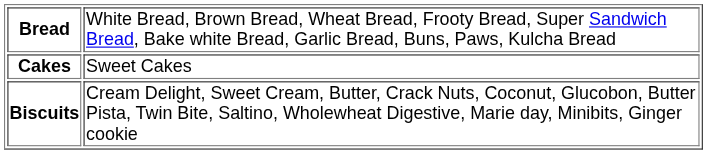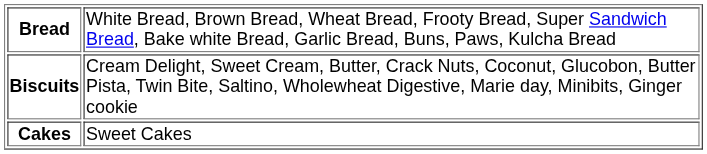 <table border="1">
 <tr>
 <th scope="row">Bread</th>
 <td>White Bread, Brown Bread, Wheat Bread, Frooty Bread, Super <a href='#'>Sandwich Bread</a>, Bake white Bread, Garlic Bread, Buns, Paws, Kulcha Bread</td>
 </tr>
 <tr>
+<th scope="row">Biscuits</th>
+<td>Cream Delight, Sweet Cream, Butter, Crack Nuts, Coconut, Glucobon, Butter Pista, Twin Bite, Saltino, Wholewheat Digestive, Marie day, Minibits, Ginger cookie</td>
+</tr>
+<tr>
 <th scope="row">Cakes</th>
 <td>Sweet Cakes</td>
 </tr>
-<tr>
-<th scope="row">Biscuits</th>
-<td>Cream Delight, Sweet Cream, Butter, Crack Nuts, Coconut, Glucobon, Butter Pista, Twin Bite, Saltino, Wholewheat Digestive, Marie day, Minibits, Ginger cookie</td>
-</tr>
 </table>
